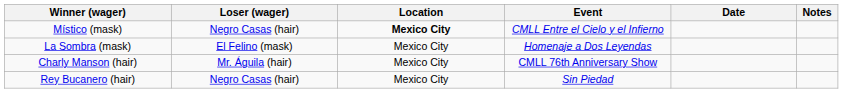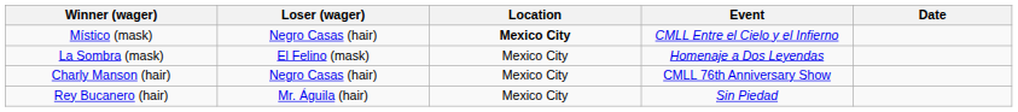 <table class="wikitable sortable" width=100%  style="text-align: center">
 <tr>
 <th width=20% scope="col">Winner (wager)</th>
 <th width=20% scope="col">Loser (wager)</th>
 <th width=20% scope="col">Location</th>
 <th width=20% scope="col">Event</th>
 <th width=15% scope="col">Date</th>
-<th class="unsortable" width=5% scope="col">Notes</th>
 </tr>
 <tr>
 <td><a href='#'>Místico</a> (mask)</td>
 <td><a href='#'>Negro Casas</a> (hair)</td>
 <td><strong>Mexico City</strong></td>
 <td><em><a href='#'>CMLL Entre el Cielo y el Infierno</a></em></td>
-<td></td>
 <td></td>
 </tr>
 <tr>
 <td><a href='#'>La Sombra</a> (mask)</td>
 <td><a href='#'>El Felino</a> (mask)</td>
 <td>Mexico City</td>
 <td><em><a href='#'>Homenaje a Dos Leyendas</a></em></td>
 <td></td>
-<td></td>
 </tr>
 <tr>
 <td><a href='#'>Charly Manson</a> (hair)</td>
-<td><a href='#'>Mr. Águila</a> (hair)</td>
+<td><a href='#'>Negro Casas</a> (hair)</td>
 <td>Mexico City</td>
 <td><a href='#'>CMLL 76th Anniversary Show</a></td>
-<td></td>
 <td></td>
 </tr>
 <tr>
 <td><a href='#'>Rey Bucanero</a> (hair)</td>
-<td><a href='#'>Negro Casas</a> (hair)</td>
+<td><a href='#'>Mr. Águila</a> (hair)</td>
 <td>Mexico City</td>
 <td><em><a href='#'>Sin Piedad</a></em></td>
 <td></td>
-<td></td>
 </tr>
 </table>
